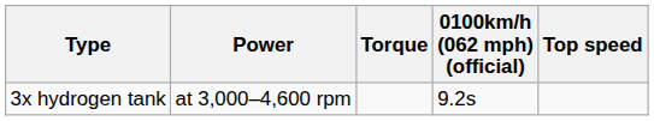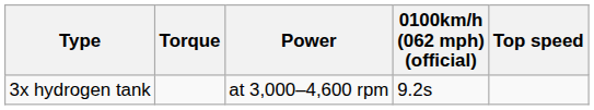 <table class="wikitable collapsible" style="text-align:left; font-size:90%;">
 <tr>
 <th>Type</th>
+<th>Torque</th>
 <th>Power</th>
-<th>Torque</th>
 <th>0100km/h<br>(062 mph)<br>(official)</th>
 <th>Top speed</th>
 </tr>
 <tr>
 <td>3x  hydrogen tank</td>
+<td></td>
 <td> at 3,000–4,600 rpm</td>
-<td></td>
 <td>9.2s</td>
 <td></td>
 </tr>
 </table>
